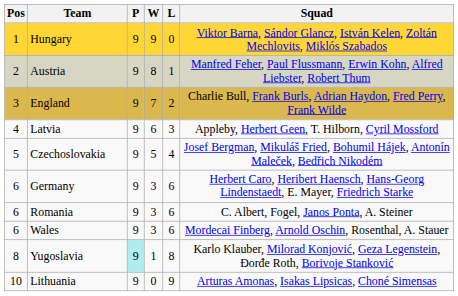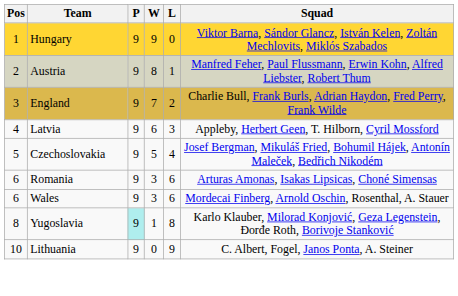 <table class="wikitable" style="font-size: 100%">
 <tr>
 <th width=15>Pos</th>
 <th width=150>Team</th>
 <th width=20>P</th>
 <th width=20>W</th>
 <th width=20>L</th>
 <th width=600>Squad</th>
 </tr>
 <tr align=center style="background: #FFD633;">
 <td>1</td>
 <td align="left"> Hungary</td>
 <td>9</td>
 <td>9</td>
 <td>0</td>
 <td><a href='#'>Viktor Barna</a>, <a href='#'>Sándor Glancz</a>, <a href='#'>István Kelen</a>, <a href='#'>Zoltán Mechlovits</a>, <a href='#'>Miklós Szabados</a></td>
 </tr>
 <tr align=center style="background: #D6D6C2;">
 <td>2</td>
 <td align="left"> Austria</td>
 <td>9</td>
 <td>8</td>
 <td>1</td>
 <td><a href='#'>Manfred Feher</a>, <a href='#'>Paul Flussmann</a>, <a href='#'>Erwin Kohn</a>, <a href='#'>Alfred Liebster</a>, <a href='#'>Robert Thum</a></td>
 </tr>
 <tr align=center style="background: #DBB84D;">
 <td>3</td>
 <td align="left"> England</td>
 <td>9</td>
 <td>7</td>
 <td>2</td>
 <td>Charlie Bull, <a href='#'>Frank Burls</a>, <a href='#'>Adrian Haydon</a>, <a href='#'>Fred Perry</a>, <a href='#'>Frank Wilde</a></td>
 </tr>
 <tr align=center>
 <td>4</td>
 <td align="left"> Latvia</td>
 <td>9</td>
 <td>6</td>
 <td>3</td>
 <td>Appleby, <a href='#'>Herbert Geen</a>, T. Hilborn, <a href='#'>Cyril Mossford</a></td>
 </tr>
 <tr align=center>
 <td>5</td>
 <td align="left"> Czechoslovakia</td>
 <td>9</td>
 <td>5</td>
 <td>4</td>
 <td><a href='#'>Josef Bergman</a>, <a href='#'>Mikuláš Fried</a>, <a href='#'>Bohumil Hájek</a>, <a href='#'>Antonín Maleček</a>, <a href='#'>Bedřich Nikodém</a></td>
 </tr>
 <tr align=center>
 <td>6</td>
-<td align="left"> Germany</td>
-<td>9</td>
-<td>3</td>
-<td>6</td>
-<td><a href='#'>Herbert Caro</a>, <a href='#'>Heribert Haensch</a>, <a href='#'>Hans-Georg Lindenstaedt</a>, E. Mayer, <a href='#'>Friedrich Starke</a></td>
-</tr>
-<tr align=center>
-<td>6</td>
 <td align="left"> Romania</td>
 <td>9</td>
 <td>3</td>
 <td>6</td>
-<td>C. Albert, Fogel, <a href='#'>Janos Ponta</a>, A. Steiner</td>
+<td><a href='#'>Arturas Amonas</a>, <a href='#'>Isakas Lipsicas</a>, <a href='#'>Choné Simensas</a></td>
 </tr>
 <tr align=center>
 <td>6</td>
 <td align="left"> Wales</td>
 <td>9</td>
 <td>3</td>
 <td>6</td>
 <td><a href='#'>Mordecai Finberg</a>,  <a href='#'>Arnold Oschin</a>, Rosenthal, A. Stauer</td>
 </tr>
 <tr align=center>
 <td>8</td>
 <td align="left"> Yugoslavia</td>
 <td style="background: paleturquoise;">9</td>
 <td>1</td>
 <td>8</td>
 <td>Karlo Klauber, <a href='#'>Milorad Konjović</a>, <a href='#'>Geza Legenstein</a>, Đorđe Roth, <a href='#'>Borivoje Stanković</a></td>
 </tr>
 <tr align=center>
 <td>10</td>
 <td align="left"> Lithuania</td>
 <td>9</td>
 <td>0</td>
 <td>9</td>
-<td><a href='#'>Arturas Amonas</a>, <a href='#'>Isakas Lipsicas</a>, <a href='#'>Choné Simensas</a></td>
+<td>C. Albert, Fogel, <a href='#'>Janos Ponta</a>, A. Steiner</td>
 </tr>
 </table>
